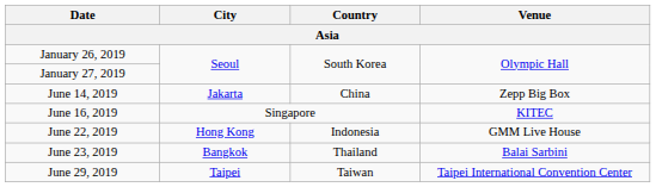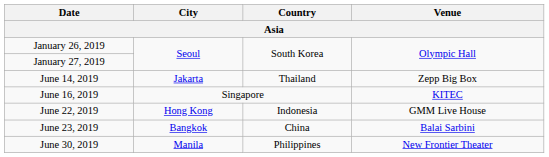 <table class="wikitable plainrowheaders" style="text-align:center">
 <tr>
 <th scope="col" style="width:12em">Date</th>
 <th scope="col" style="width:10em">City</th>
 <th scope="col" style="width:10em">Country</th>
 <th scope="col" style="width:18em">Venue</th>
 </tr>
 <tr>
 <th colspan="4">Asia</th>
 </tr>
 <tr>
 <td>January 26, 2019</td>
 <td rowspan="2"><a href='#'>Seoul</a></td>
 <td rowspan="2">South Korea</td>
 <td rowspan="2"><a href='#'>Olympic Hall</a></td>
 </tr>
 <tr>
 <td>January 27, 2019</td>
 </tr>
 <tr>
 <td>June 14, 2019</td>
 <td><a href='#'>Jakarta</a></td>
-<td>China</td>
+<td>Thailand</td>
 <td>Zepp Big Box</td>
 </tr>
 <tr>
 <td>June 16, 2019</td>
 <td colspan="2">Singapore</td>
 <td><a href='#'>KITEC</a></td>
 </tr>
 <tr>
 <td>June 22, 2019</td>
 <td><a href='#'>Hong Kong</a></td>
 <td>Indonesia</td>
 <td>GMM Live House</td>
 </tr>
 <tr>
 <td>June 23, 2019</td>
 <td><a href='#'>Bangkok</a></td>
-<td>Thailand</td>
+<td>China</td>
 <td><a href='#'>Balai Sarbini</a></td>
 </tr>
 <tr>
-<td>June 29, 2019</td>
-<td><a href='#'>Taipei</a></td>
-<td>Taiwan</td>
-<td><a href='#'>Taipei International Convention Center</a></td>
+<td>June 30, 2019</td>
+<td><a href='#'>Manila</a></td>
+<td>Philippines</td>
+<td><a href='#'>New Frontier Theater</a></td>
 </tr>
 </table>
